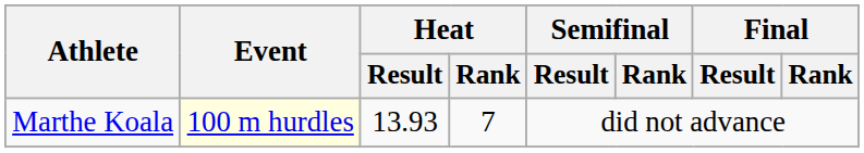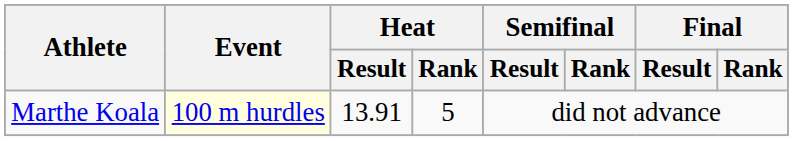 <table class="wikitable" style="font-size:90%">
 <tr>
 <th rowspan="2">Athlete</th>
 <th rowspan="2">Event</th>
 <th colspan="2">Heat</th>
 <th colspan="2">Semifinal</th>
 <th colspan="2">Final</th>
 </tr>
 <tr style="font-size:95%">
 <th>Result</th>
 <th>Rank</th>
 <th>Result</th>
 <th>Rank</th>
 <th>Result</th>
 <th>Rank</th>
 </tr>
 <tr align=center>
 <td align=left><a href='#'>Marthe Koala</a></td>
 <td align=left style="background: lightyellow;"><a href='#'>100 m hurdles</a></td>
-<td>13.93</td>
-<td>7</td>
+<td>13.91</td>
+<td>5</td>
 <td colspan=4>did not advance</td>
 </tr>
 </table>
